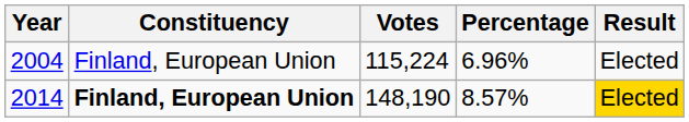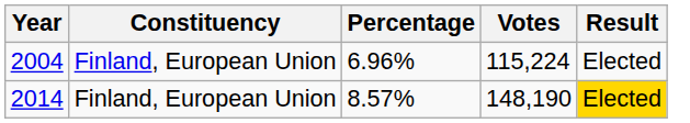 <table class="wikitable">
 <tr>
 <th>Year</th>
 <th>Constituency</th>
+<th>Percentage</th>
 <th>Votes</th>
-<th>Percentage</th>
 <th>Result</th>
 </tr>
 <tr>
 <td><a href='#'>2004</a></td>
 <td><a href='#'>Finland</a>, European Union</td>
+<td>6.96%</td>
 <td>115,224</td>
-<td>6.96%</td>
 <td>Elected</td>
 </tr>
 <tr>
 <td><a href='#'>2014</a></td>
-<td><strong>Finland, European Union</strong></td>
+<td>Finland, European Union</td>
+<td>8.57%</td>
 <td>148,190</td>
-<td>8.57%</td>
 <td style="background: gold;">Elected</td>
 </tr>
 </table>
